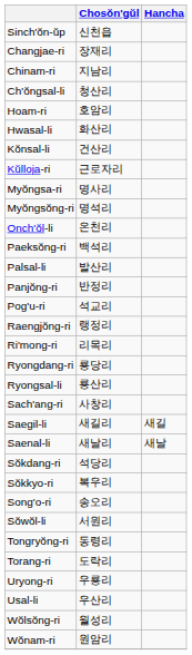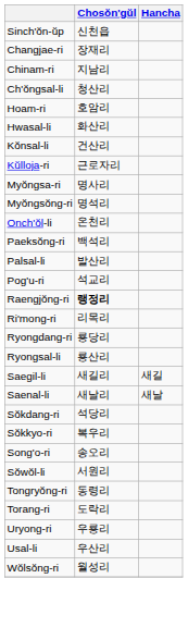 <table class="wikitable">
 <tr>
 <th></th>
 <th><a href='#'>Chosŏn'gŭl</a></th>
 <th><a href='#'>Hancha</a></th>
 </tr>
 <tr>
 <td>Sinch'ŏn-ŭp</td>
 <td>신천읍</td>
 <td></td>
 </tr>
 <tr>
 <td>Changjae-ri</td>
 <td>장재리</td>
 <td></td>
 </tr>
 <tr>
 <td>Chinam-ri</td>
 <td>지남리</td>
 <td></td>
 </tr>
 <tr>
 <td>Ch'ŏngsal-li</td>
 <td>청산리</td>
 <td></td>
 </tr>
 <tr>
 <td>Hoam-ri</td>
 <td>호암리</td>
 <td></td>
 </tr>
 <tr>
 <td>Hwasal-li</td>
 <td>화산리</td>
 <td></td>
 </tr>
 <tr>
 <td>Kŏnsal-li</td>
 <td>건산리</td>
 <td></td>
 </tr>
 <tr>
 <td><a href='#'>Kŭlloja</a>-ri</td>
 <td>근로자리</td>
 <td></td>
 </tr>
 <tr>
 <td>Myŏngsa-ri</td>
 <td>명사리</td>
 <td></td>
 </tr>
 <tr>
 <td>Myŏngsŏng-ri</td>
 <td>명석리</td>
 <td></td>
 </tr>
 <tr>
 <td><a href='#'>Onch'ŏl</a>-li</td>
 <td>온천리</td>
 <td></td>
 </tr>
 <tr>
 <td>Paeksŏng-ri</td>
 <td>백석리</td>
 <td></td>
 </tr>
 <tr>
 <td>Palsal-li</td>
 <td>발산리</td>
 <td></td>
 </tr>
 <tr>
-<td>Panjŏng-ri</td>
-<td>반정리</td>
-<td></td>
-</tr>
-<tr>
 <td>Pog'u-ri</td>
 <td>석교리</td>
 <td></td>
 </tr>
 <tr>
 <td>Raengjŏng-ri</td>
-<td>랭정리</td>
+<td><strong>랭정리</strong></td>
 <td></td>
 </tr>
 <tr>
 <td>Ri'mong-ri</td>
 <td>리목리</td>
 <td></td>
 </tr>
 <tr>
 <td>Ryongdang-ri</td>
 <td>룡당리</td>
 <td></td>
 </tr>
 <tr>
 <td>Ryongsal-li</td>
 <td>룡산리</td>
-<td></td>
-</tr>
-<tr>
-<td>Sach'ang-ri</td>
-<td>사창리</td>
 <td></td>
 </tr>
 <tr>
 <td>Saegil-li</td>
 <td>새길리</td>
 <td>새길</td>
 </tr>
 <tr>
 <td>Saenal-li</td>
 <td>새날리</td>
 <td>새날</td>
 </tr>
 <tr>
 <td>Sŏkdang-ri</td>
 <td>석당리</td>
 <td></td>
 </tr>
 <tr>
 <td>Sŏkkyo-ri</td>
 <td>복우리</td>
 <td></td>
 </tr>
 <tr>
 <td>Song'o-ri</td>
 <td>송오리</td>
 <td></td>
 </tr>
 <tr>
 <td>Sŏwŏl-li</td>
 <td>서원리</td>
 <td></td>
 </tr>
 <tr>
 <td>Tongryŏng-ri</td>
 <td>동령리</td>
 <td></td>
 </tr>
 <tr>
 <td>Torang-ri</td>
 <td>도락리</td>
 <td></td>
 </tr>
 <tr>
 <td>Uryong-ri</td>
 <td>우룡리</td>
 <td></td>
 </tr>
 <tr>
 <td>Usal-li</td>
 <td>우산리</td>
 <td></td>
 </tr>
 <tr>
 <td>Wŏlsŏng-ri</td>
 <td>월성리</td>
 <td></td>
 </tr>
 <tr>
-<td>Wŏnam-ri</td>
-<td>원암리</td>
-<td></td>
-</tr>
-<tr>
 </tr>
 </table>
